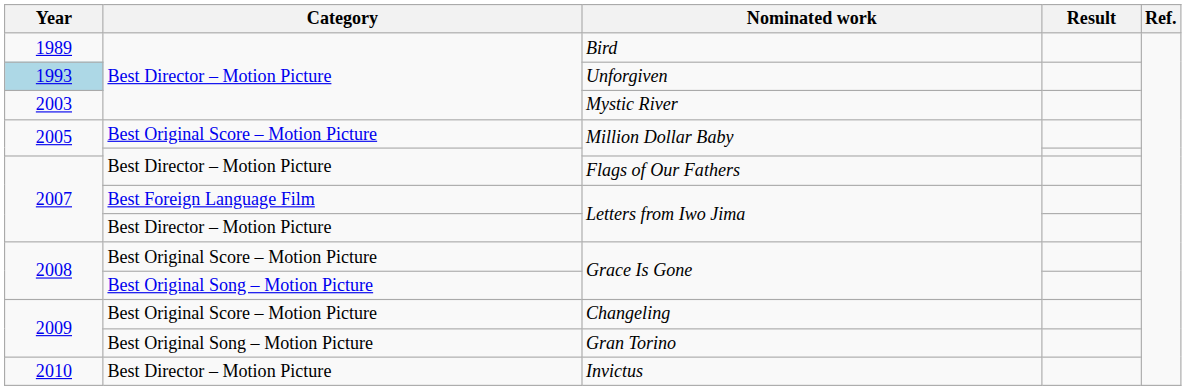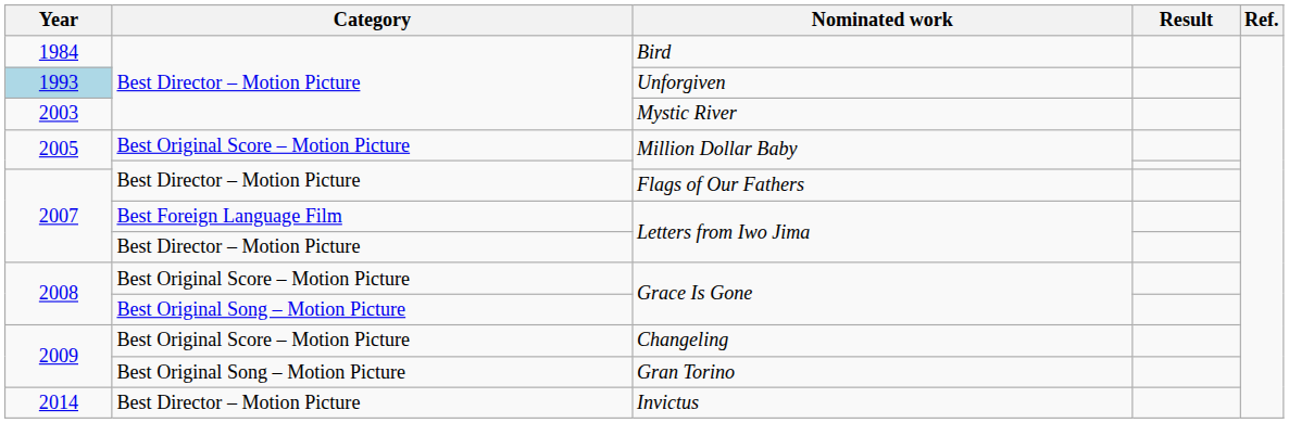 <table class=wikitable>
 <tr>
 <th scope="col" style="width:5em;">Year</th>
 <th scope="col" style="width:26em;">Category</th>
 <th scope="col" style="width:25em;">Nominated work</th>
 <th scope="col" style="width:5em;">Result</th>
 <th>Ref.</th>
 </tr>
 <tr>
-<td style="text-align:center;"><a href='#'>1989</a></td>
+<td style="text-align:center;"><a href='#'>1984</a></td>
 <td rowspan="3"><a href='#'>Best Director – Motion Picture</a></td>
 <td><em>Bird</em></td>
 <td></td>
 <td rowspan=20></td>
 </tr>
 <tr>
 <td style="background: lightblue; text-align:center;"><a href='#'>1993</a></td>
 <td><em>Unforgiven</em></td>
 <td></td>
 </tr>
 <tr>
 <td style="text-align:center;"><a href='#'>2003</a></td>
 <td><em>Mystic River</em></td>
 <td></td>
 </tr>
 <tr>
 <td style="text-align:center;", rowspan="2"><a href='#'>2005</a></td>
 <td><a href='#'>Best Original Score – Motion Picture</a></td>
 <td rowspan="2"><em>Million Dollar Baby</em></td>
 <td></td>
 </tr>
 <tr>
 <td rowspan=2>Best Director – Motion Picture</td>
 <td></td>
 </tr>
 <tr>
 <td style="text-align:center;", rowspan="3"><a href='#'>2007</a></td>
 <td><em>Flags of Our Fathers</em></td>
 <td></td>
 </tr>
 <tr>
 <td><a href='#'>Best Foreign Language Film</a></td>
 <td rowspan=2><em>Letters from Iwo Jima</em></td>
 <td></td>
 </tr>
 <tr>
 <td>Best Director – Motion Picture</td>
 <td></td>
 </tr>
 <tr>
 <td style="text-align:center;", rowspan="2"><a href='#'>2008</a></td>
 <td>Best Original Score – Motion Picture</td>
 <td rowspan="2"><em>Grace Is Gone</em></td>
 <td></td>
 </tr>
 <tr>
 <td><a href='#'>Best Original Song – Motion Picture</a></td>
 <td></td>
 </tr>
 <tr>
 <td style="text-align:center;", rowspan="2"><a href='#'>2009</a></td>
 <td>Best Original Score – Motion Picture</td>
 <td><em>Changeling</em></td>
 <td></td>
 </tr>
 <tr>
 <td>Best Original Song – Motion Picture</td>
 <td><em>Gran Torino</em></td>
 <td></td>
 </tr>
 <tr>
-<td style="text-align:center;", align="center"><a href='#'>2010</a></td>
+<td style="text-align:center;", align="center"><a href='#'>2014</a></td>
 <td>Best Director – Motion Picture</td>
 <td><em>Invictus</em></td>
 <td></td>
 </tr>
 </table>
